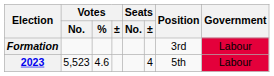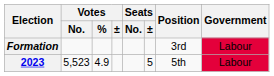 <table class="wikitable" style="text-align:center">
 <tr>
 <th rowspan="2">Election</th>
 <th colspan="3">Votes</th>
 <th colspan="2">Seats</th>
 <th rowspan="2">Position</th>
 <th rowspan="2">Government</th>
 </tr>
 <tr>
 <th>No.</th>
 <th>%</th>
 <th>±</th>
 <th>No.</th>
 <th>±</th>
 </tr>
 <tr>
 <th><em>Formation</em></th>
 <td></td>
 <td></td>
 <td></td>
 <td></td>
 <td></td>
 <td> 3rd</td>
 <td style="background-color: #E4003B;"><span>Labour</span></td>
 </tr>
 <tr>
 <th><a href='#'>2023</a></th>
 <td>5,523</td>
-<td>4.6</td>
+<td>4.9</td>
 <td></td>
 <td></td>
-<td> 4</td>
+<td> 5</td>
 <td> 5th</td>
 <td style="background-color: #E4003B;"><span>Labour</span></td>
 </tr>
 </table>
